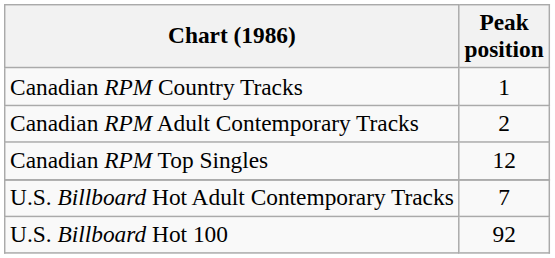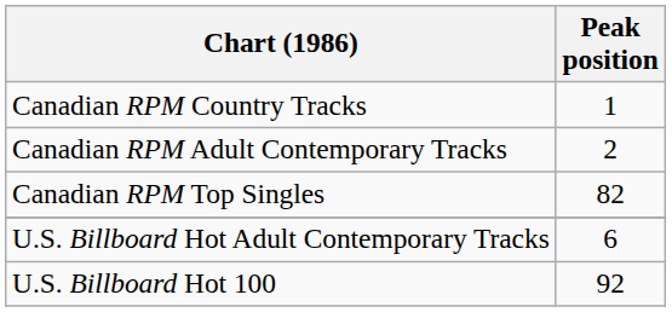 <table class="wikitable sortable">
 <tr>
 <th>Chart (1986)</th>
 <th>Peak<br>position</th>
 </tr>
 <tr>
 <td>Canadian <em>RPM</em> Country Tracks</td>
 <td align="center">1</td>
 </tr>
 <tr>
 <td>Canadian <em>RPM</em> Adult Contemporary Tracks </td>
 <td align="center">2</td>
 </tr>
 <tr>
 <td>Canadian <em>RPM</em> Top Singles</td>
-<td align="center">12</td>
+<td align="center">82</td>
 </tr>
 <tr>
 </tr>
 <tr>
 <td>U.S. <em>Billboard</em> Hot Adult Contemporary Tracks</td>
-<td align="center">7</td>
+<td align="center">6</td>
 </tr>
 <tr>
 <td>U.S. <em>Billboard</em> Hot 100</td>
 <td align="center">92</td>
 </tr>
 </table>
